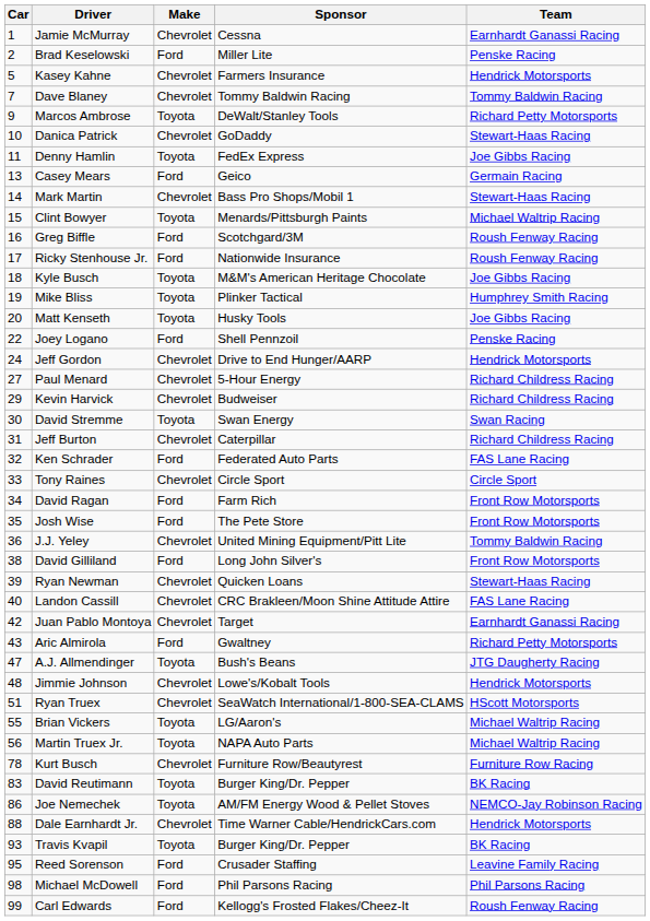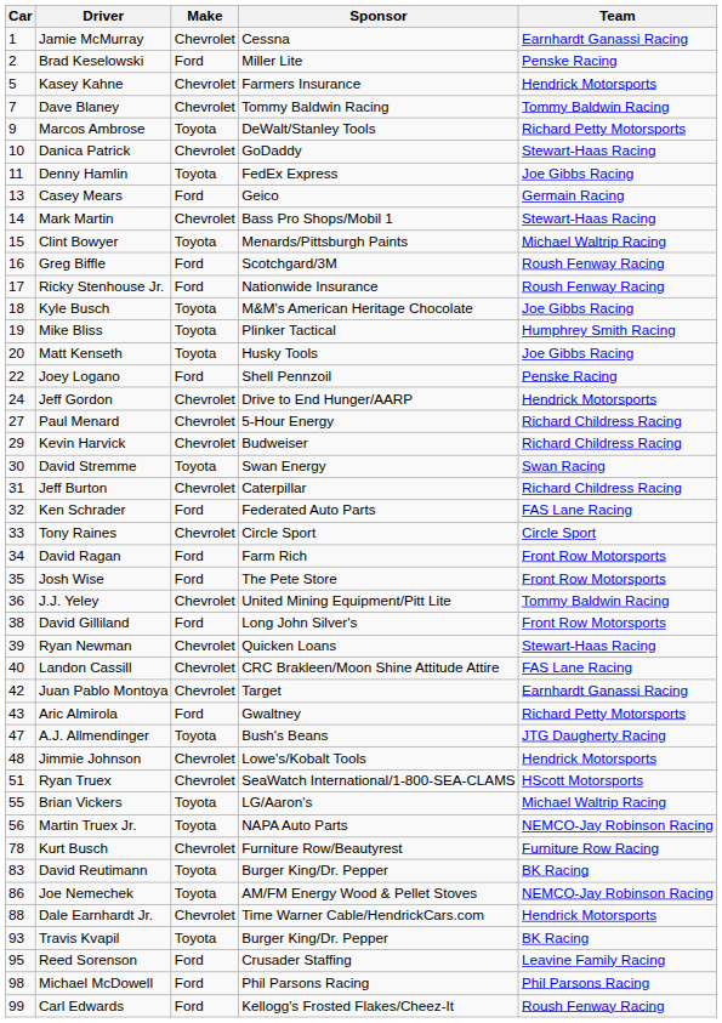 <table class="wikitable">
 <tr>
 <th colspan="1" rowspan="1">Car</th>
 <th colspan="1" rowspan="1"><abbr>Driver</abbr></th>
 <th colspan="1" rowspan="1"><abbr>Make</abbr></th>
 <th colspan="1" rowspan="1"><abbr>Sponsor</abbr></th>
 <th colspan="1" rowspan="1"><abbr>Team</abbr></th>
 </tr>
 <tr>
 <td>1</td>
 <td>Jamie McMurray</td>
 <td>Chevrolet</td>
 <td>Cessna</td>
 <td><a href='#'>Earnhardt Ganassi Racing</a></td>
 </tr>
 <tr>
 <td>2</td>
 <td>Brad Keselowski</td>
 <td>Ford</td>
 <td>Miller Lite</td>
 <td><a href='#'>Penske Racing</a></td>
 </tr>
 <tr>
 <td>5</td>
 <td>Kasey Kahne</td>
 <td>Chevrolet</td>
 <td>Farmers Insurance</td>
 <td><a href='#'>Hendrick Motorsports</a></td>
 </tr>
 <tr>
 <td>7</td>
 <td>Dave Blaney</td>
 <td>Chevrolet</td>
 <td>Tommy Baldwin Racing</td>
 <td><a href='#'>Tommy Baldwin Racing</a></td>
 </tr>
 <tr>
 <td>9</td>
 <td>Marcos Ambrose</td>
 <td>Toyota</td>
 <td>DeWalt/Stanley Tools</td>
 <td><a href='#'>Richard Petty Motorsports</a></td>
 </tr>
 <tr>
 <td>10</td>
 <td>Danica Patrick</td>
 <td>Chevrolet</td>
 <td>GoDaddy</td>
 <td><a href='#'>Stewart-Haas Racing</a></td>
 </tr>
 <tr>
 <td>11</td>
 <td>Denny Hamlin</td>
 <td>Toyota</td>
 <td>FedEx Express</td>
 <td><a href='#'>Joe Gibbs Racing</a></td>
 </tr>
 <tr>
 <td>13</td>
 <td>Casey Mears</td>
 <td>Ford</td>
 <td>Geico</td>
 <td><a href='#'>Germain Racing</a></td>
 </tr>
 <tr>
 <td>14</td>
 <td>Mark Martin</td>
 <td>Chevrolet</td>
 <td>Bass Pro Shops/Mobil 1</td>
 <td><a href='#'>Stewart-Haas Racing</a></td>
 </tr>
 <tr>
 <td>15</td>
 <td>Clint Bowyer</td>
 <td>Toyota</td>
 <td>Menards/Pittsburgh Paints</td>
 <td><a href='#'>Michael Waltrip Racing</a></td>
 </tr>
 <tr>
 <td>16</td>
 <td>Greg Biffle</td>
 <td>Ford</td>
 <td>Scotchgard/3M</td>
 <td><a href='#'>Roush Fenway Racing</a></td>
 </tr>
 <tr>
 <td>17</td>
 <td>Ricky Stenhouse Jr.</td>
 <td>Ford</td>
 <td>Nationwide Insurance</td>
 <td><a href='#'>Roush Fenway Racing</a></td>
 </tr>
 <tr>
 <td>18</td>
 <td>Kyle Busch</td>
 <td>Toyota</td>
 <td>M&M's American Heritage Chocolate</td>
 <td><a href='#'>Joe Gibbs Racing</a></td>
 </tr>
 <tr>
 <td>19</td>
 <td>Mike Bliss</td>
 <td>Toyota</td>
 <td>Plinker Tactical</td>
 <td><a href='#'>Humphrey Smith Racing</a></td>
 </tr>
 <tr>
 <td>20</td>
 <td>Matt Kenseth</td>
 <td>Toyota</td>
 <td>Husky Tools</td>
 <td><a href='#'>Joe Gibbs Racing</a></td>
 </tr>
 <tr>
 <td>22</td>
 <td>Joey Logano</td>
 <td>Ford</td>
 <td>Shell Pennzoil</td>
 <td><a href='#'>Penske Racing</a></td>
 </tr>
 <tr>
 <td>24</td>
 <td>Jeff Gordon</td>
 <td>Chevrolet</td>
 <td>Drive to End Hunger/AARP</td>
 <td><a href='#'>Hendrick Motorsports</a></td>
 </tr>
 <tr>
 <td>27</td>
 <td>Paul Menard</td>
 <td>Chevrolet</td>
 <td>5-Hour Energy</td>
 <td><a href='#'>Richard Childress Racing</a></td>
 </tr>
 <tr>
 <td>29</td>
 <td>Kevin Harvick</td>
 <td>Chevrolet</td>
 <td>Budweiser</td>
 <td><a href='#'>Richard Childress Racing</a></td>
 </tr>
 <tr>
 <td>30</td>
 <td>David Stremme</td>
 <td>Toyota</td>
 <td>Swan Energy</td>
 <td><a href='#'>Swan Racing</a></td>
 </tr>
 <tr>
 <td>31</td>
 <td>Jeff Burton</td>
 <td>Chevrolet</td>
 <td>Caterpillar</td>
 <td><a href='#'>Richard Childress Racing</a></td>
 </tr>
 <tr>
 <td>32</td>
 <td>Ken Schrader</td>
 <td>Ford</td>
 <td>Federated Auto Parts</td>
 <td><a href='#'>FAS Lane Racing</a></td>
 </tr>
 <tr>
 <td>33</td>
 <td>Tony Raines</td>
 <td>Chevrolet</td>
 <td>Circle Sport</td>
 <td><a href='#'>Circle Sport</a></td>
 </tr>
 <tr>
 <td>34</td>
 <td>David Ragan</td>
 <td>Ford</td>
 <td>Farm Rich</td>
 <td><a href='#'>Front Row Motorsports</a></td>
 </tr>
 <tr>
 <td>35</td>
 <td>Josh Wise</td>
 <td>Ford</td>
 <td>The Pete Store</td>
 <td><a href='#'>Front Row Motorsports</a></td>
 </tr>
 <tr>
 <td>36</td>
 <td>J.J. Yeley</td>
 <td>Chevrolet</td>
 <td>United Mining Equipment/Pitt Lite</td>
 <td><a href='#'>Tommy Baldwin Racing</a></td>
 </tr>
 <tr>
 <td>38</td>
 <td>David Gilliland</td>
 <td>Ford</td>
 <td>Long John Silver's</td>
 <td><a href='#'>Front Row Motorsports</a></td>
 </tr>
 <tr>
 <td>39</td>
 <td>Ryan Newman</td>
 <td>Chevrolet</td>
 <td>Quicken Loans</td>
 <td><a href='#'>Stewart-Haas Racing</a></td>
 </tr>
 <tr>
 <td>40</td>
 <td>Landon Cassill</td>
 <td>Chevrolet</td>
 <td>CRC Brakleen/Moon Shine Attitude Attire</td>
 <td><a href='#'>FAS Lane Racing</a></td>
 </tr>
 <tr>
 <td>42</td>
 <td>Juan Pablo Montoya</td>
 <td>Chevrolet</td>
 <td>Target</td>
 <td><a href='#'>Earnhardt Ganassi Racing</a></td>
 </tr>
 <tr>
 <td>43</td>
 <td>Aric Almirola</td>
 <td>Ford</td>
 <td>Gwaltney</td>
 <td><a href='#'>Richard Petty Motorsports</a></td>
 </tr>
 <tr>
 <td>47</td>
 <td>A.J. Allmendinger</td>
 <td>Toyota</td>
 <td>Bush's Beans</td>
 <td><a href='#'>JTG Daugherty Racing</a></td>
 </tr>
 <tr>
 <td>48</td>
 <td>Jimmie Johnson</td>
 <td>Chevrolet</td>
 <td>Lowe's/Kobalt Tools</td>
 <td><a href='#'>Hendrick Motorsports</a></td>
 </tr>
 <tr>
 <td>51</td>
 <td>Ryan Truex</td>
 <td>Chevrolet</td>
 <td>SeaWatch International/1-800-SEA-CLAMS</td>
 <td><a href='#'>HScott Motorsports</a></td>
 </tr>
 <tr>
 <td>55</td>
 <td>Brian Vickers</td>
 <td>Toyota</td>
 <td>LG/Aaron's</td>
 <td><a href='#'>Michael Waltrip Racing</a></td>
 </tr>
 <tr>
 <td>56</td>
 <td>Martin Truex Jr.</td>
 <td>Toyota</td>
 <td>NAPA Auto Parts</td>
-<td><a href='#'>Michael Waltrip Racing</a></td>
+<td><a href='#'>NEMCO-Jay Robinson Racing</a></td>
 </tr>
 <tr>
 <td>78</td>
 <td>Kurt Busch</td>
 <td>Chevrolet</td>
 <td>Furniture Row/Beautyrest</td>
 <td><a href='#'>Furniture Row Racing</a></td>
 </tr>
 <tr>
 <td>83</td>
 <td>David Reutimann</td>
 <td>Toyota</td>
 <td>Burger King/Dr. Pepper</td>
 <td><a href='#'>BK Racing</a></td>
 </tr>
 <tr>
 <td>86</td>
 <td>Joe Nemechek</td>
 <td>Toyota</td>
 <td>AM/FM Energy Wood & Pellet Stoves</td>
 <td><a href='#'>NEMCO-Jay Robinson Racing</a></td>
 </tr>
 <tr>
 <td>88</td>
 <td>Dale Earnhardt Jr.</td>
 <td>Chevrolet</td>
 <td>Time Warner Cable/HendrickCars.com</td>
 <td><a href='#'>Hendrick Motorsports</a></td>
 </tr>
 <tr>
 <td>93</td>
 <td>Travis Kvapil</td>
 <td>Toyota</td>
 <td>Burger King/Dr. Pepper</td>
 <td><a href='#'>BK Racing</a></td>
 </tr>
 <tr>
 <td>95</td>
 <td>Reed Sorenson</td>
 <td>Ford</td>
 <td>Crusader Staffing</td>
 <td><a href='#'>Leavine Family Racing</a></td>
 </tr>
 <tr>
 <td>98</td>
 <td>Michael McDowell</td>
 <td>Ford</td>
 <td>Phil Parsons Racing</td>
 <td><a href='#'>Phil Parsons Racing</a></td>
 </tr>
 <tr>
 <td>99</td>
 <td>Carl Edwards</td>
 <td>Ford</td>
 <td>Kellogg's Frosted Flakes/Cheez-It</td>
 <td><a href='#'>Roush Fenway Racing</a></td>
 </tr>
 </table>
